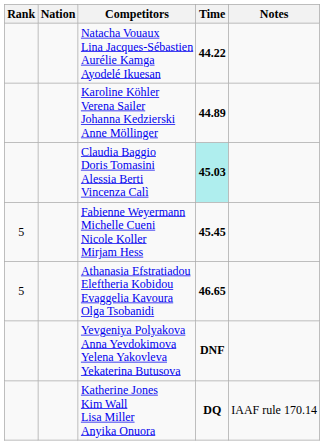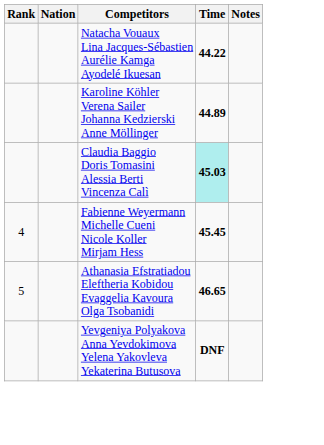 <table class="wikitable sortable" style="text-align:center">
 <tr>
 <th>Rank</th>
 <th>Nation</th>
 <th>Competitors</th>
 <th>Time</th>
 <th>Notes</th>
 </tr>
 <tr>
 <td></td>
 <td align=left></td>
 <td align=left><a href='#'>Natacha Vouaux</a><br><a href='#'>Lina Jacques-Sébastien</a><br><a href='#'>Aurélie Kamga</a><br><a href='#'>Ayodelé Ikuesan</a></td>
 <td><strong>44.22</strong></td>
 <td></td>
 </tr>
 <tr>
 <td></td>
 <td align=left></td>
 <td align=left><a href='#'>Karoline Köhler</a><br><a href='#'>Verena Sailer</a><br><a href='#'>Johanna Kedzierski</a><br><a href='#'>Anne Möllinger</a></td>
 <td><strong>44.89</strong></td>
 <td></td>
 </tr>
 <tr>
 <td></td>
 <td align=left></td>
 <td align=left><a href='#'>Claudia Baggio</a><br><a href='#'>Doris Tomasini</a><br><a href='#'>Alessia Berti</a><br><a href='#'>Vincenza Calì</a></td>
 <td style="background: paleturquoise;"><strong>45.03</strong></td>
 <td></td>
 </tr>
 <tr>
-<td>5</td>
+<td>4</td>
 <td align=left></td>
 <td align=left><a href='#'>Fabienne Weyermann</a><br><a href='#'>Michelle Cueni</a><br><a href='#'>Nicole Koller</a><br><a href='#'>Mirjam Hess</a></td>
 <td><strong>45.45</strong></td>
 <td></td>
 </tr>
 <tr>
 <td>5</td>
 <td align=left></td>
 <td align=left><a href='#'>Athanasia Efstratiadou</a><br><a href='#'>Eleftheria Kobidou</a><br><a href='#'>Evaggelia Kavoura</a><br><a href='#'>Olga Tsobanidi</a></td>
 <td><strong>46.65</strong></td>
 <td></td>
 </tr>
 <tr>
 <td></td>
 <td align=left></td>
 <td align=left><a href='#'>Yevgeniya Polyakova</a><br><a href='#'>Anna Yevdokimova</a><br><a href='#'>Yelena Yakovleva</a><br><a href='#'>Yekaterina Butusova</a></td>
 <td><strong>DNF</strong></td>
 <td></td>
 </tr>
-<tr>
-<td></td>
-<td align=left></td>
-<td align=left><a href='#'>Katherine Jones</a><br><a href='#'>Kim Wall</a><br><a href='#'>Lisa Miller</a><br><a href='#'>Anyika Onuora</a></td>
-<td><strong>DQ</strong></td>
-<td>IAAF rule 170.14</td>
-</tr>
 </table>
